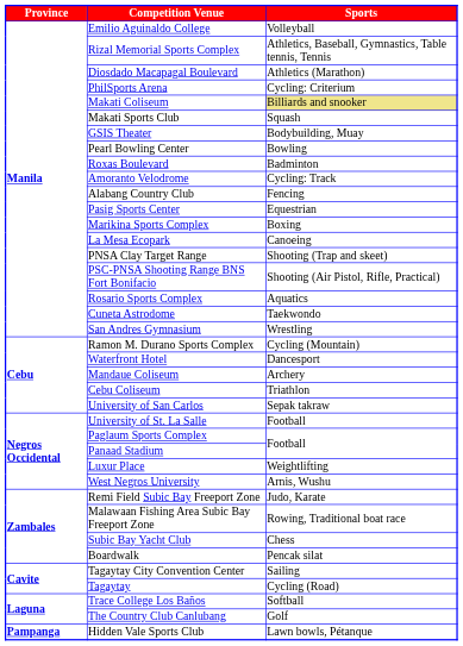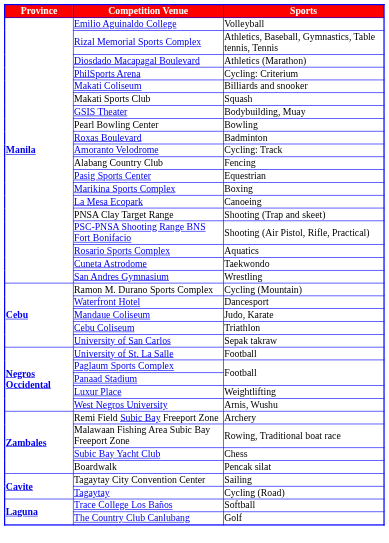 <table border=1 style="border-collapse:collapse; text-align:left; font-size:100%; border:2px solid blue;">
 <tr style="text-align:center; color:white; font-weight:bold; background:red;">
 <td>Province</td>
 <td>Competition Venue</td>
 <td>Sports</td>
 </tr>
 <tr>
 <td rowspan=19><strong><a href='#'>Manila</a></strong></td>
 <td><a href='#'>Emilio Aguinaldo College</a></td>
 <td>Volleyball</td>
 </tr>
 <tr>
 <td><a href='#'>Rizal Memorial Sports Complex</a></td>
 <td>Athletics, Baseball, Gymnastics, Table tennis, Tennis</td>
 </tr>
 <tr>
 <td><a href='#'>Diosdado Macapagal Boulevard</a></td>
 <td>Athletics (Marathon)</td>
 </tr>
 <tr>
 <td><a href='#'>PhilSports Arena</a></td>
 <td>Cycling: Criterium</td>
 </tr>
 <tr>
 <td><a href='#'>Makati Coliseum</a></td>
-<td style="background: khaki;">Billiards and snooker</td>
+<td>Billiards and snooker</td>
 </tr>
 <tr>
 <td>Makati Sports Club</td>
 <td>Squash</td>
 </tr>
 <tr>
 <td><a href='#'>GSIS Theater</a></td>
 <td>Bodybuilding, Muay</td>
 </tr>
 <tr>
 <td>Pearl Bowling Center</td>
 <td>Bowling</td>
 </tr>
 <tr>
 <td><a href='#'>Roxas Boulevard</a></td>
 <td>Badminton</td>
 </tr>
 <tr>
 <td><a href='#'>Amoranto Velodrome</a></td>
 <td>Cycling: Track</td>
 </tr>
 <tr>
 <td>Alabang Country Club</td>
 <td>Fencing</td>
 </tr>
 <tr>
 <td><a href='#'>Pasig Sports Center</a></td>
 <td>Equestrian</td>
 </tr>
 <tr>
 <td><a href='#'>Marikina Sports Complex</a></td>
 <td>Boxing</td>
 </tr>
 <tr>
 <td><a href='#'>La Mesa Ecopark</a></td>
 <td>Canoeing</td>
 </tr>
 <tr>
 <td>PNSA Clay Target Range</td>
 <td>Shooting (Trap and skeet)</td>
 </tr>
 <tr>
 <td><a href='#'>PSC-PNSA Shooting Range BNS Fort Bonifacio</a></td>
 <td>Shooting (Air Pistol, Rifle, Practical)</td>
 </tr>
 <tr>
 <td><a href='#'>Rosario Sports Complex</a></td>
 <td>Aquatics</td>
 </tr>
 <tr>
 <td><a href='#'>Cuneta Astrodome</a></td>
 <td>Taekwondo</td>
 </tr>
 <tr>
 <td><a href='#'>San Andres Gymnasium</a></td>
 <td>Wrestling</td>
 </tr>
 <tr>
 <td rowspan=5><strong><a href='#'>Cebu</a></strong></td>
 <td>Ramon M. Durano Sports Complex</td>
 <td>Cycling (Mountain)</td>
 </tr>
 <tr>
 <td><a href='#'>Waterfront Hotel</a></td>
 <td>Dancesport</td>
 </tr>
 <tr>
 <td><a href='#'>Mandaue Coliseum</a></td>
-<td>Archery</td>
+<td>Judo, Karate</td>
 </tr>
 <tr>
 <td><a href='#'>Cebu Coliseum</a></td>
 <td>Triathlon</td>
 </tr>
 <tr>
 <td><a href='#'>University of San Carlos</a></td>
 <td>Sepak takraw</td>
 </tr>
 <tr>
 <td rowspan=5><strong><a href='#'>Negros Occidental</a></strong></td>
 <td><a href='#'>University of St. La Salle</a></td>
 <td>Football</td>
 </tr>
 <tr>
 <td><a href='#'>Paglaum Sports Complex</a></td>
 <td rowspan=2>Football</td>
 </tr>
 <tr>
 <td><a href='#'>Panaad Stadium</a></td>
 </tr>
 <tr>
 <td><a href='#'>Luxur Place</a></td>
 <td>Weightlifting</td>
 </tr>
 <tr>
 <td><a href='#'>West Negros University</a></td>
 <td>Arnis, Wushu</td>
 </tr>
 <tr>
 <td rowspan=4><strong><a href='#'>Zambales</a></strong></td>
 <td>Remi Field <a href='#'>Subic Bay</a> Freeport Zone</td>
-<td>Judo, Karate</td>
+<td>Archery</td>
 </tr>
 <tr>
 <td>Malawaan Fishing Area Subic Bay Freeport Zone</td>
 <td>Rowing, Traditional boat race</td>
 </tr>
 <tr>
 <td><a href='#'>Subic Bay Yacht Club</a></td>
 <td>Chess</td>
 </tr>
 <tr>
 <td>Boardwalk</td>
 <td>Pencak silat</td>
 </tr>
 <tr>
 <td rowspan=2><strong><a href='#'>Cavite</a></strong></td>
 <td>Tagaytay City Convention Center</td>
 <td>Sailing</td>
 </tr>
 <tr>
 <td><a href='#'>Tagaytay</a></td>
 <td>Cycling (Road)</td>
 </tr>
 <tr>
 <td rowspan=2><strong><a href='#'>Laguna</a></strong></td>
 <td><a href='#'>Trace College Los Baños</a></td>
 <td>Softball</td>
 </tr>
 <tr>
 <td><a href='#'>The Country Club Canlubang</a></td>
 <td>Golf</td>
 </tr>
-<tr>
-<td><strong><a href='#'>Pampanga</a></strong></td>
-<td>Hidden Vale Sports Club</td>
-<td>Lawn bowls, Pétanque</td>
-</tr>
 </table>
